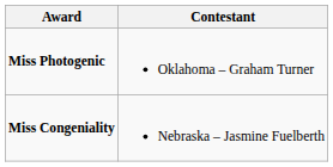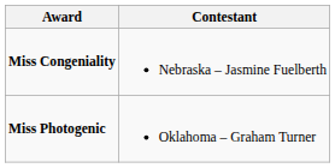 <table class="wikitable sortable" style="font-size:95%;">
 <tr>
 <th>Award</th>
 <th>Contestant</th>
 </tr>
 <tr>
+<td><strong>Miss Congeniality</strong></td>
+<td><br><ul><li>Nebraska – Jasmine Fuelberth</li></ul></td>
+</tr>
+<tr>
 <td><strong>Miss Photogenic</strong></td>
 <td><br><ul><li>Oklahoma – Graham Turner</li></ul></td>
 </tr>
-<tr>
-<td><strong>Miss Congeniality</strong></td>
-<td><br><ul><li>Nebraska – Jasmine Fuelberth</li></ul></td>
-</tr>
 </table>
